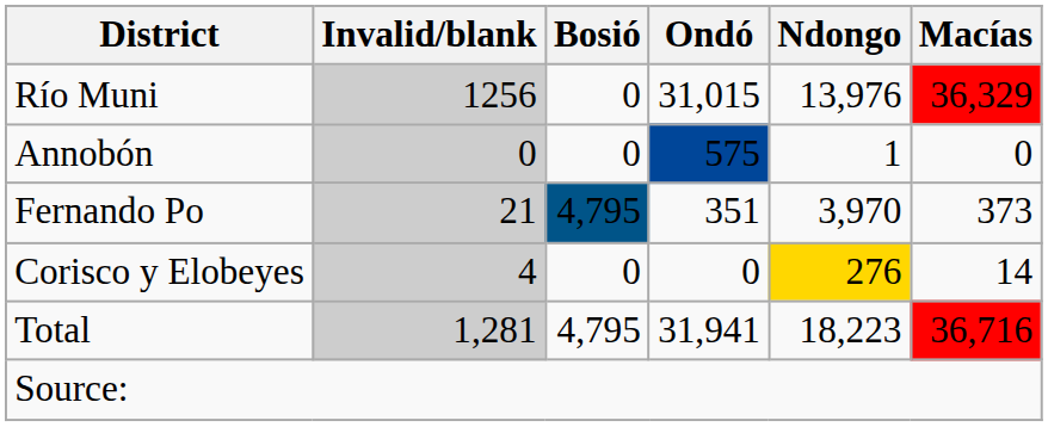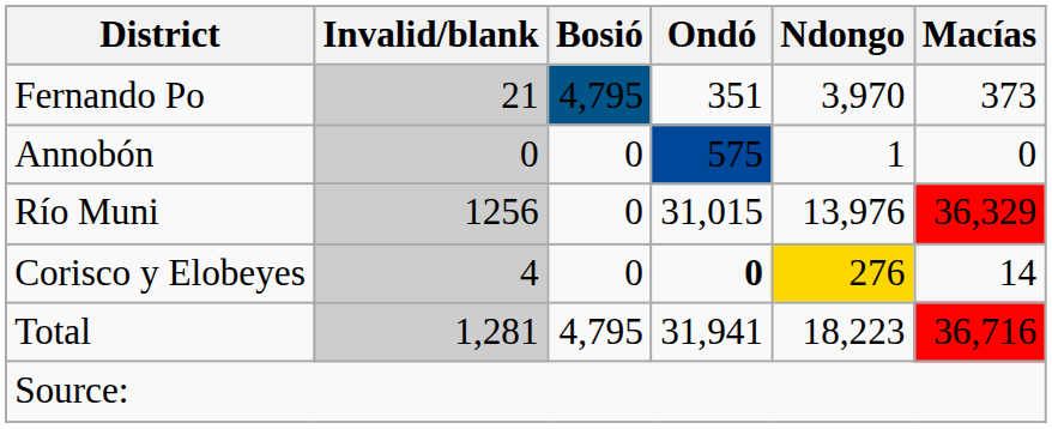 <table class=wikitable style=text-align:right>
 <tr>
 <th>District</th>
 <th>Invalid/blank</th>
 <th>Bosió</th>
 <th>Ondó</th>
 <th>Ndongo</th>
 <th>Macías</th>
 </tr>
 <tr>
-<td align=left>Río Muni</td>
-<td bgcolor=#cdcdcd>1256</td>
-<td>0</td>
-<td>31,015</td>
-<td>13,976</td>
-<td bgcolor=#FF0000>36,329</td>
+<td align=left>Fernando Po</td>
+<td bgcolor=#cdcdcd>21</td>
+<td bgcolor=#005488>4,795</td>
+<td>351</td>
+<td>3,970</td>
+<td>373</td>
 </tr>
 <tr>
 <td align=left>Annobón</td>
 <td bgcolor=#cdcdcd>0</td>
 <td>0</td>
 <td bgcolor=#004699>575</td>
 <td>1</td>
 <td>0</td>
 </tr>
 <tr>
-<td align=left>Fernando Po</td>
-<td bgcolor=#cdcdcd>21</td>
-<td bgcolor=#005488>4,795</td>
-<td>351</td>
-<td>3,970</td>
-<td>373</td>
+<td align=left>Río Muni</td>
+<td bgcolor=#cdcdcd>1256</td>
+<td>0</td>
+<td>31,015</td>
+<td>13,976</td>
+<td bgcolor=#FF0000>36,329</td>
 </tr>
 <tr>
 <td align=left>Corisco y Elobeyes</td>
 <td bgcolor=#cdcdcd>4</td>
 <td>0</td>
-<td>0</td>
+<td><strong>0</strong></td>
 <td bgcolor=#FFD700>276</td>
 <td>14</td>
 </tr>
 <tr>
 <td align=left>Total</td>
 <td bgcolor=#cdcdcd>1,281</td>
 <td>4,795</td>
 <td>31,941</td>
 <td>18,223</td>
 <td bgcolor=#ff0000>36,716</td>
 </tr>
 <tr>
 <td colspan=6 align=left>Source: </td>
 </tr>
 </table>
